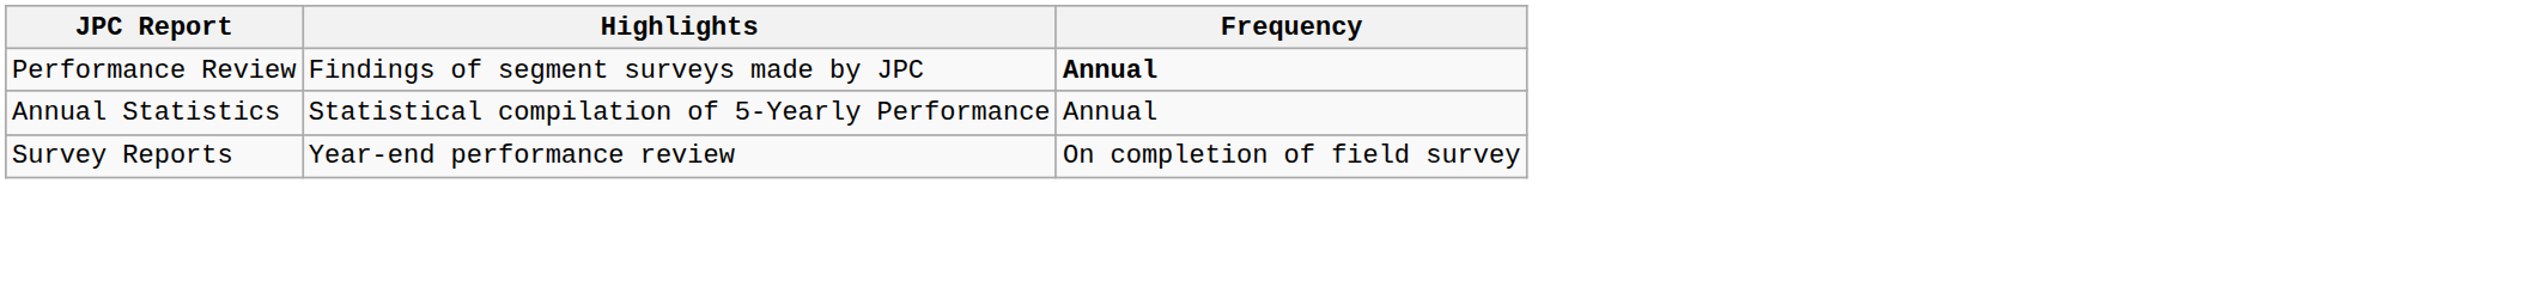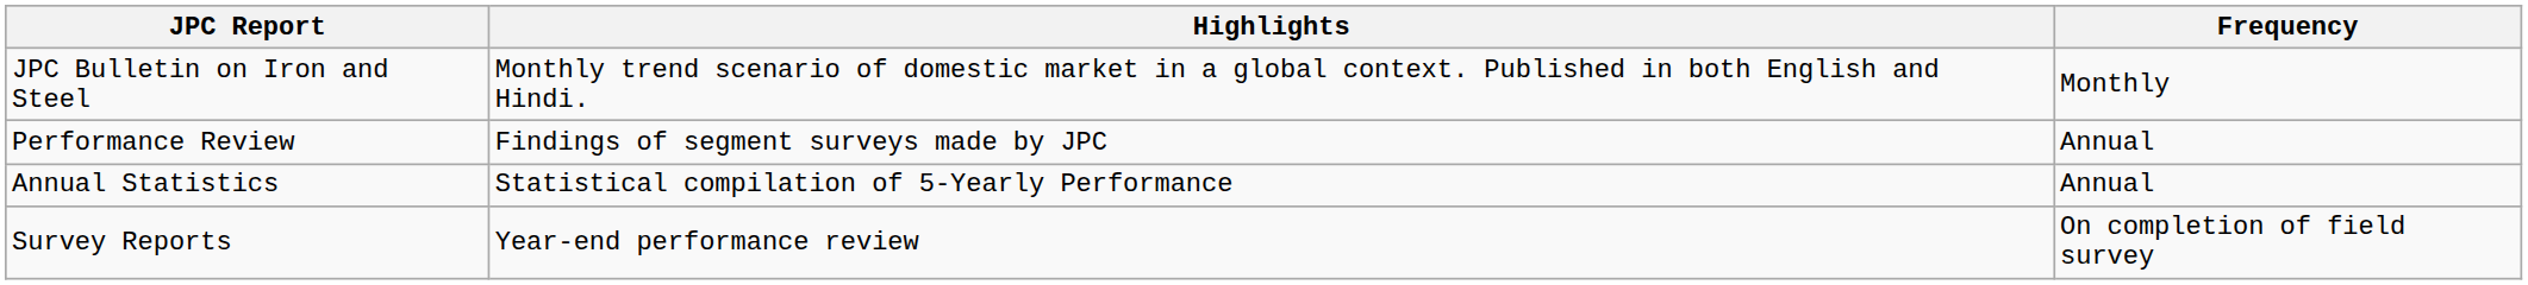 <table class="wikitable">
 <tr>
 <th>JPC Report</th>
 <th>Highlights</th>
 <th>Frequency</th>
 </tr>
 <tr>
+<td>JPC Bulletin on Iron and Steel</td>
+<td>Monthly trend scenario of domestic market in a global context. Published in both English and Hindi.</td>
+<td>Monthly</td>
+</tr>
+<tr>
 <td>Performance Review</td>
 <td>Findings of segment surveys made by JPC</td>
-<td><strong>Annual</strong></td>
+<td>Annual</td>
 </tr>
 <tr>
 <td>Annual Statistics</td>
 <td>Statistical compilation of 5-Yearly Performance</td>
 <td>Annual</td>
 </tr>
 <tr>
 <td>Survey Reports</td>
 <td>Year-end performance review</td>
 <td>On completion of field survey</td>
 </tr>
 </table>
